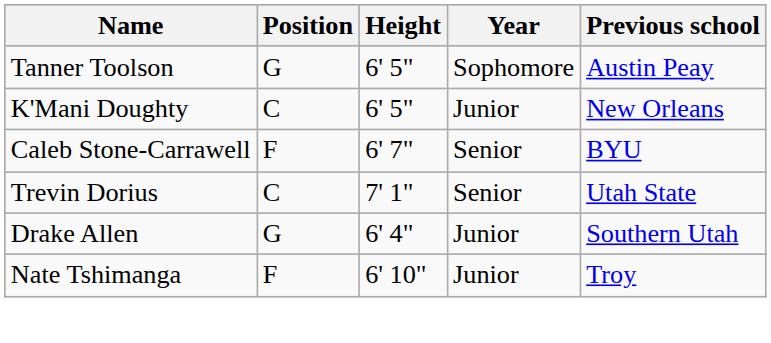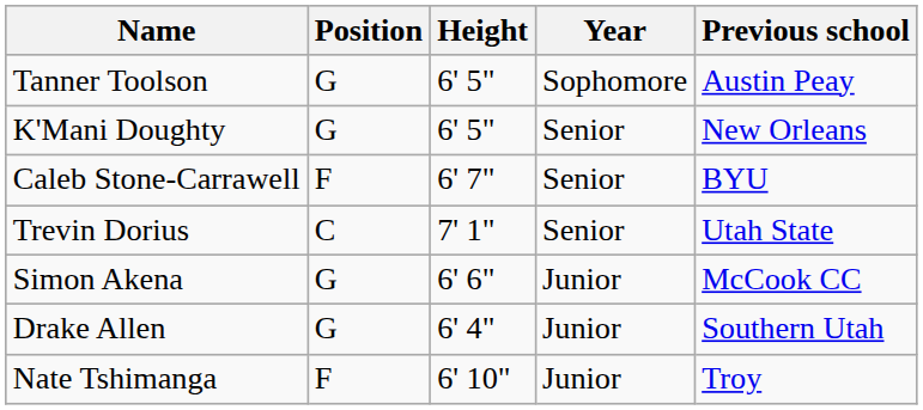 <table class="wikitable">
 <tr>
 <th>Name</th>
 <th>Position</th>
 <th>Height</th>
 <th>Year</th>
 <th>Previous school</th>
 </tr>
 <tr>
 <td>Tanner Toolson</td>
 <td>G</td>
 <td>6' 5"</td>
 <td>Sophomore</td>
 <td><a href='#'>Austin Peay</a></td>
 </tr>
 <tr>
 <td>K'Mani Doughty</td>
-<td>C</td>
+<td>G</td>
 <td>6' 5"</td>
-<td>Junior</td>
+<td>Senior</td>
 <td><a href='#'>New Orleans</a></td>
 </tr>
 <tr>
 <td>Caleb Stone-Carrawell</td>
 <td>F</td>
 <td>6' 7"</td>
 <td>Senior</td>
 <td><a href='#'>BYU</a></td>
 </tr>
 <tr>
 <td>Trevin Dorius</td>
 <td>C</td>
 <td>7' 1"</td>
 <td>Senior</td>
 <td><a href='#'>Utah State</a></td>
 </tr>
 <tr>
+<td>Simon Akena</td>
+<td>G</td>
+<td>6' 6"</td>
+<td>Junior</td>
+<td><a href='#'>McCook CC</a></td>
+</tr>
+<tr>
 <td>Drake Allen</td>
 <td>G</td>
 <td>6' 4"</td>
 <td>Junior</td>
 <td><a href='#'>Southern Utah</a></td>
 </tr>
 <tr>
 <td>Nate Tshimanga</td>
 <td>F</td>
 <td>6' 10"</td>
 <td>Junior</td>
 <td><a href='#'>Troy</a></td>
 </tr>
 </table>
